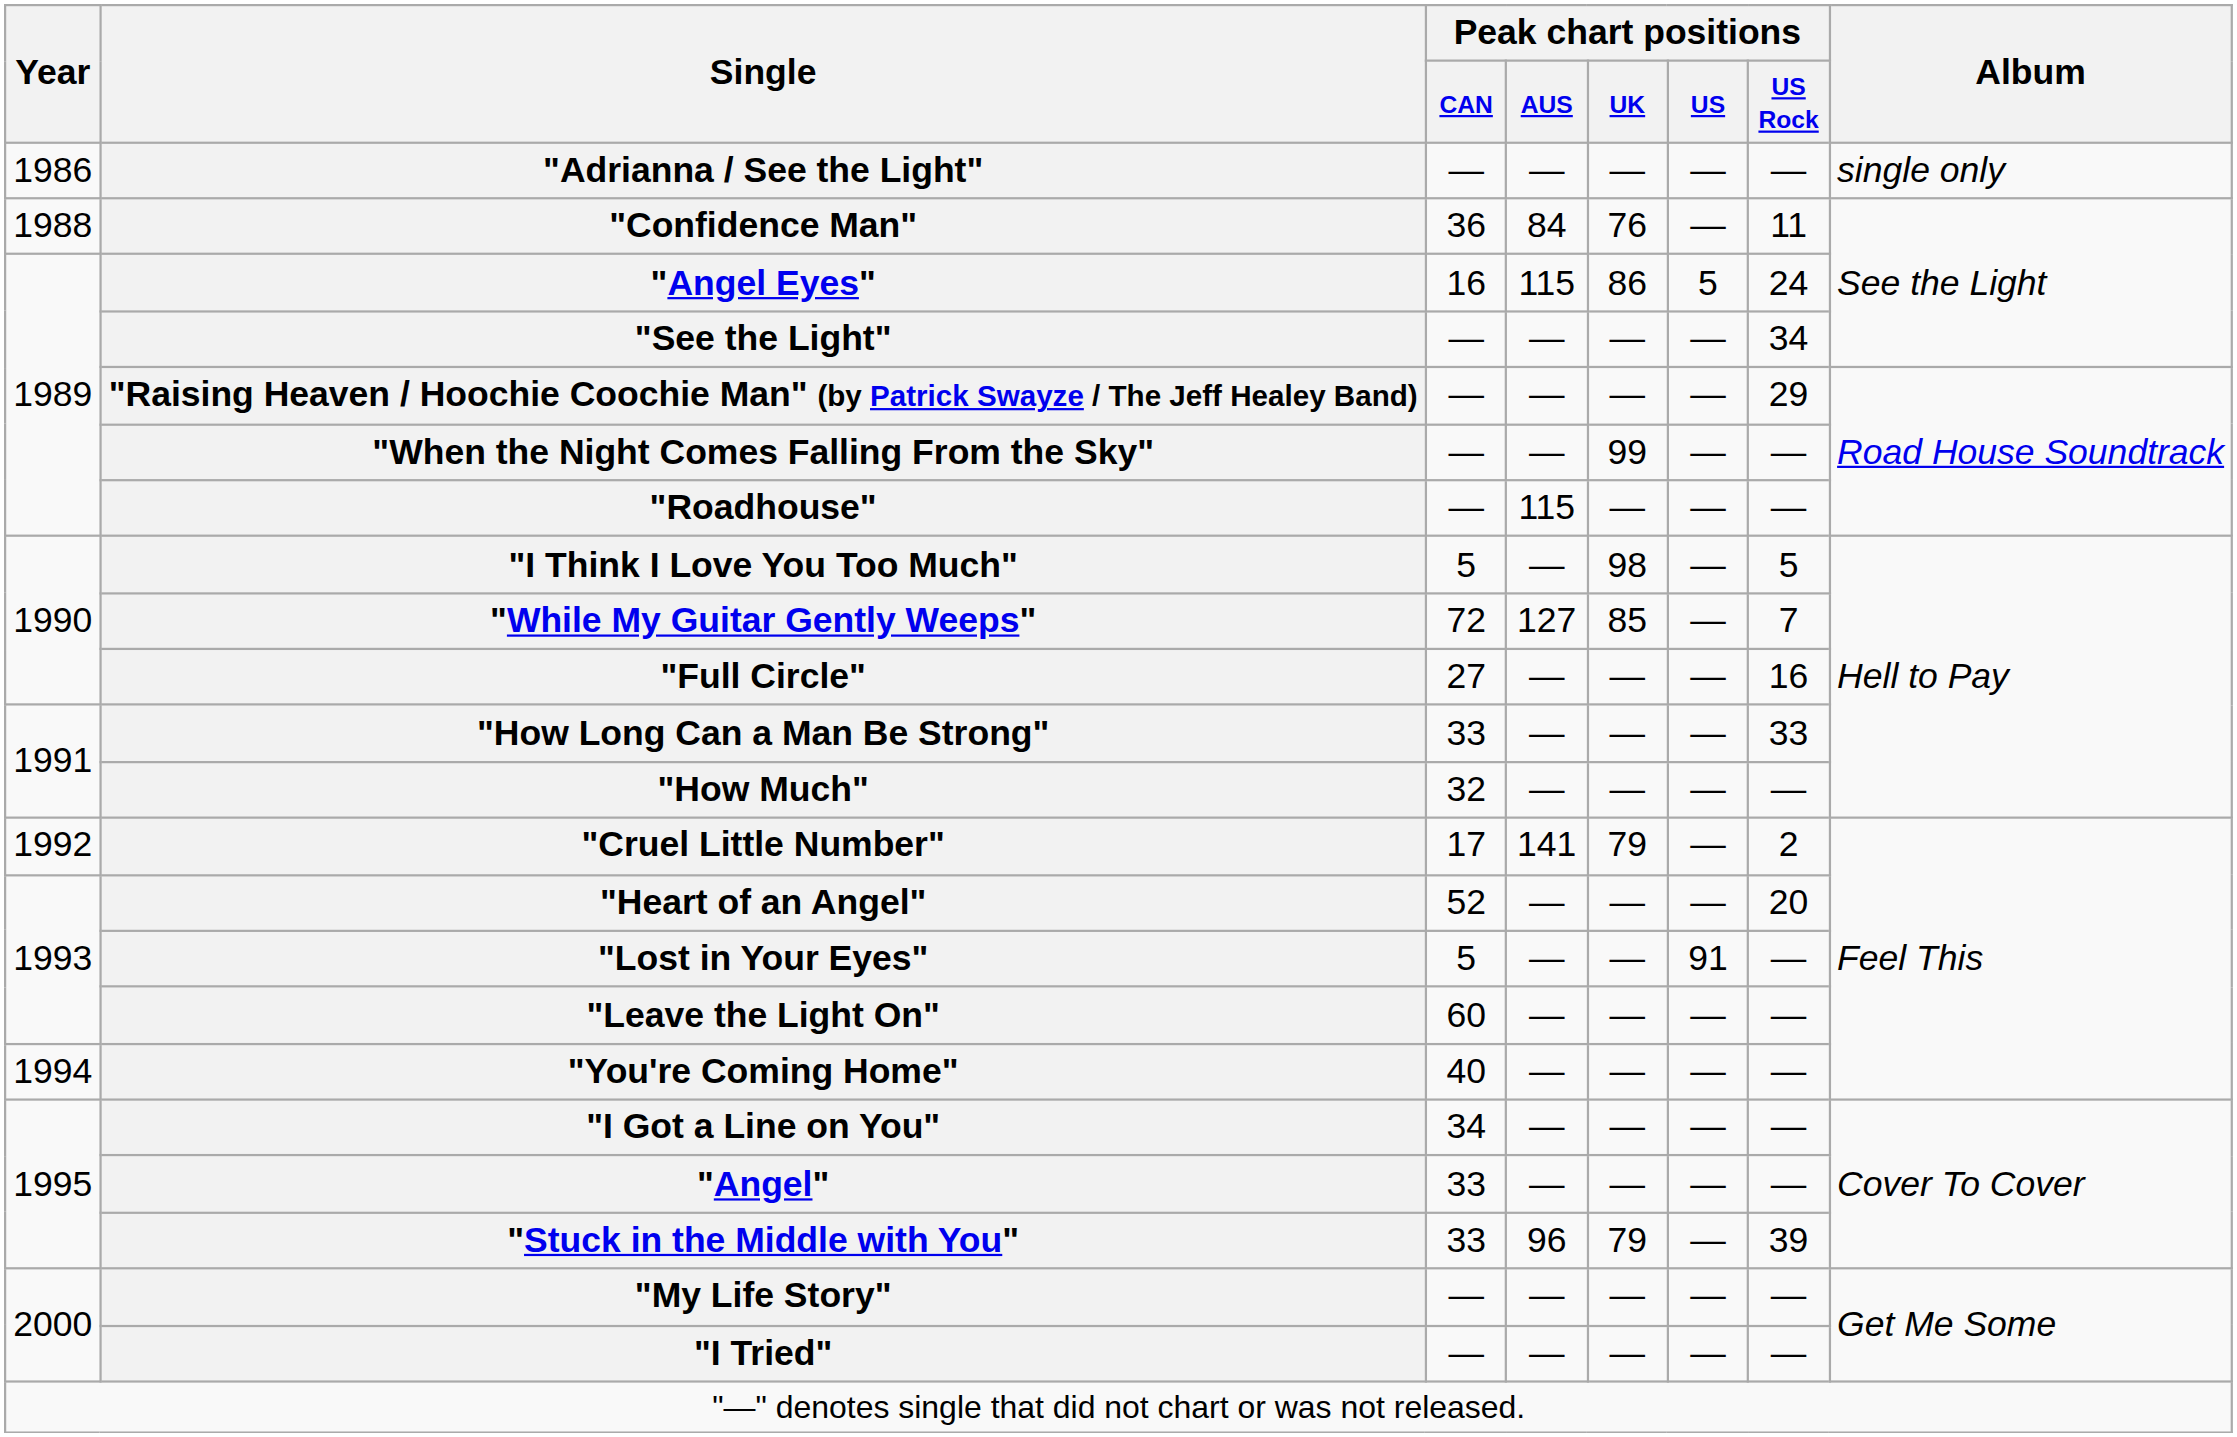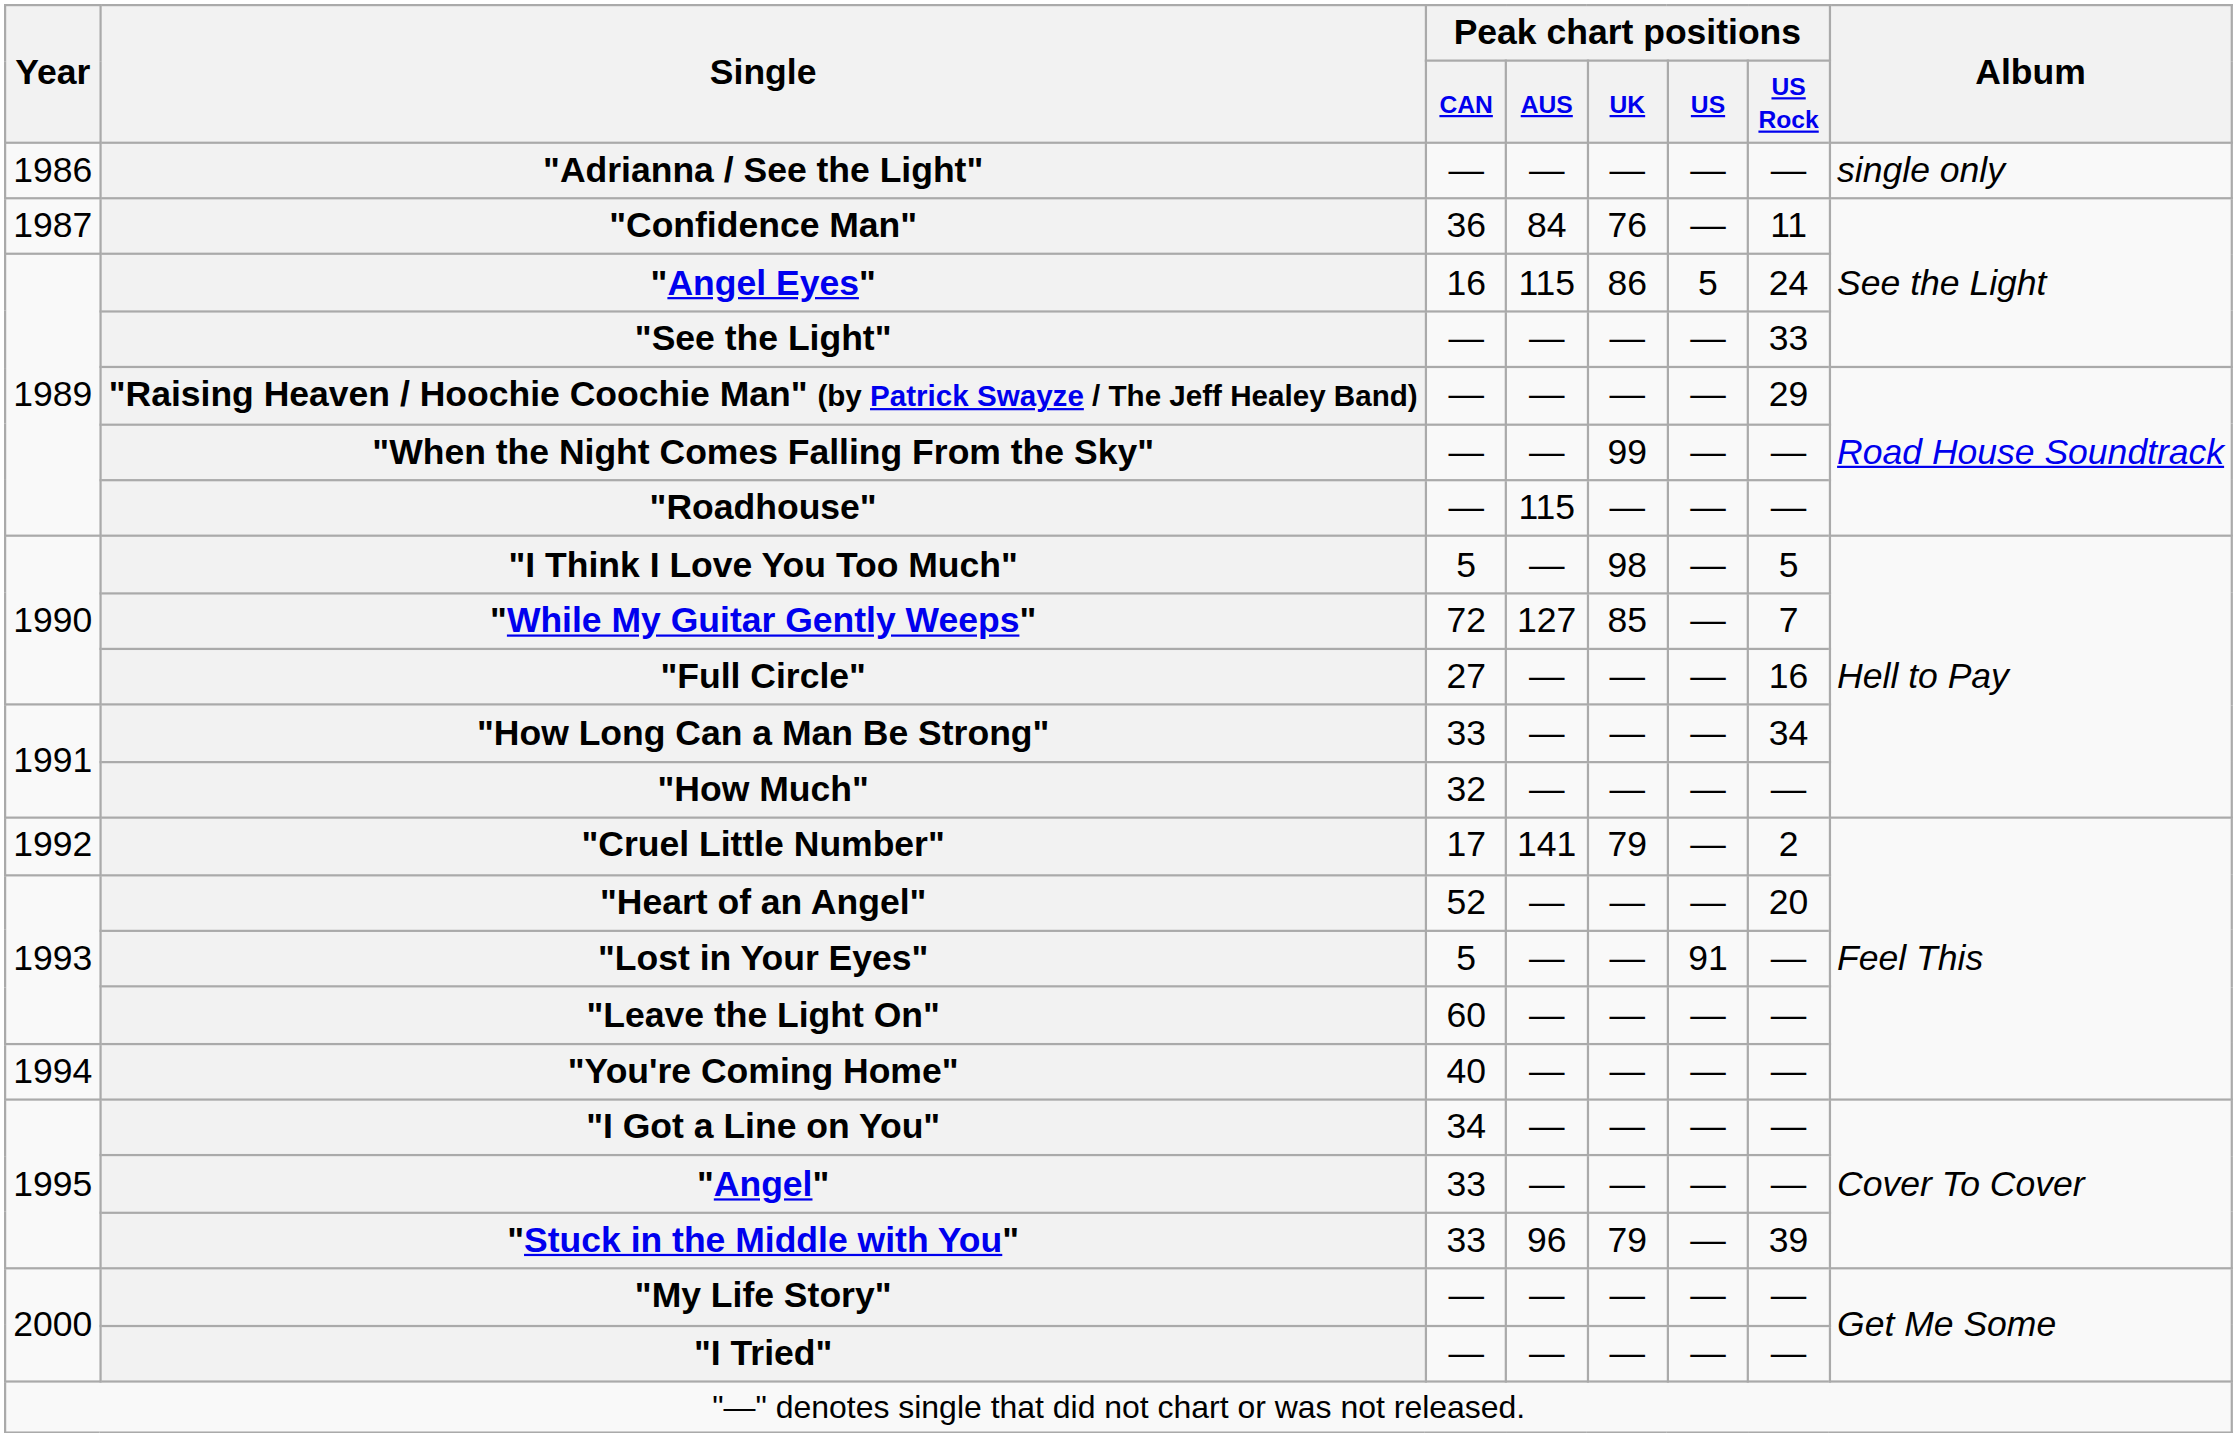 <table class="wikitable plainrowheaders" style="text-align:center;">
 <tr>
 <th rowspan="2">Year</th>
 <th rowspan="2">Single</th>
 <th colspan="5">Peak chart positions</th>
 <th rowspan="2">Album</th>
 </tr>
 <tr style="font-size:smaller">
 <th width="30"><small><a href='#'>CAN</a></small></th>
 <th width="30"><small><a href='#'>AUS</a></small><br></th>
 <th width="30"><small><a href='#'>UK</a></small><br></th>
 <th width="30"><small><a href='#'>US</a></small></th>
 <th width="30"><small><a href='#'>US Rock</a></small></th>
 </tr>
 <tr>
 <td rowspan="1">1986</td>
 <th scope="row">"Adrianna / See the Light"</th>
 <td style="text-align:center;">—</td>
 <td style="text-align:center;">—</td>
 <td style="text-align:center;">—</td>
 <td style="text-align:center;">—</td>
 <td style="text-align:center;">—</td>
 <td align="left" rowspan="1"><em>single only</em></td>
 </tr>
 <tr>
-<td rowspan="1">1988</td>
+<td rowspan="1">1987</td>
 <th scope="row">"Confidence Man"</th>
 <td style="text-align:center;">36 <br></td>
 <td style="text-align:center;">84</td>
 <td style="text-align:center;">76</td>
 <td style="text-align:center;">—</td>
 <td style="text-align:center;">11</td>
 <td align="left" rowspan="3"><em>See the Light</em></td>
 </tr>
 <tr>
 <td rowspan="5">1989</td>
 <th scope="row">"<a href='#'>Angel Eyes</a>"</th>
 <td style="text-align:center;">16</td>
 <td style="text-align:center;">115</td>
 <td style="text-align:center;">86</td>
 <td style="text-align:center;">5</td>
 <td style="text-align:center;">24</td>
 </tr>
 <tr>
 <th scope="row">"See the Light"</th>
 <td style="text-align:center;">—</td>
 <td style="text-align:center;">—</td>
 <td style="text-align:center;">—</td>
 <td style="text-align:center;">—</td>
-<td style="text-align:center;">34</td>
+<td style="text-align:center;">33</td>
 </tr>
 <tr>
 <th scope="row">"Raising Heaven / Hoochie Coochie Man" <small>(by <a href='#'>Patrick Swayze</a> / The Jeff Healey Band)</small></th>
 <td style="text-align:center;">—</td>
 <td style="text-align:center;">—</td>
 <td style="text-align:center;">—</td>
 <td style="text-align:center;">—</td>
 <td style="text-align:center;">29</td>
 <td align="left" rowspan="3"><em><a href='#'>Road House Soundtrack</a></em></td>
 </tr>
 <tr>
 <th scope="row">"When the Night Comes Falling From the Sky"</th>
 <td style="text-align:center;">—</td>
 <td style="text-align:center;">—</td>
 <td style="text-align:center;">99</td>
 <td style="text-align:center;">—</td>
 <td style="text-align:center;">—</td>
 </tr>
 <tr>
 <th scope="row">"Roadhouse"</th>
 <td style="text-align:center;">—</td>
 <td style="text-align:center;">115</td>
 <td style="text-align:center;">—</td>
 <td style="text-align:center;">—</td>
 <td style="text-align:center;">—</td>
 </tr>
 <tr>
 <td rowspan="3">1990</td>
 <th scope="row">"I Think I Love You Too Much"</th>
 <td style="text-align:center;">5</td>
 <td style="text-align:center;">—</td>
 <td style="text-align:center;">98</td>
 <td style="text-align:center;">—</td>
 <td style="text-align:center;">5</td>
 <td align="left" rowspan="5"><em>Hell to Pay</em></td>
 </tr>
 <tr>
 <th scope="row">"<a href='#'>While My Guitar Gently Weeps</a>"</th>
 <td style="text-align:center;">72</td>
 <td style="text-align:center;">127</td>
 <td style="text-align:center;">85</td>
 <td style="text-align:center;">—</td>
 <td style="text-align:center;">7</td>
 </tr>
 <tr>
 <th scope="row">"Full Circle"</th>
 <td style="text-align:center;">27</td>
 <td style="text-align:center;">—</td>
 <td style="text-align:center;">—</td>
 <td style="text-align:center;">—</td>
 <td style="text-align:center;">16</td>
 </tr>
 <tr>
 <td rowspan="2">1991</td>
 <th scope="row">"How Long Can a Man Be Strong"</th>
 <td style="text-align:center;">33</td>
 <td style="text-align:center;">—</td>
 <td style="text-align:center;">—</td>
 <td style="text-align:center;">—</td>
-<td style="text-align:center;">33</td>
+<td style="text-align:center;">34</td>
 </tr>
 <tr>
 <th scope="row">"How Much"</th>
 <td style="text-align:center;">32</td>
 <td style="text-align:center;">—</td>
 <td style="text-align:center;">—</td>
 <td style="text-align:center;">—</td>
 <td style="text-align:center;">—</td>
 </tr>
 <tr>
 <td>1992</td>
 <th scope="row">"Cruel Little Number"</th>
 <td style="text-align:center;">17</td>
 <td style="text-align:center;">141</td>
 <td style="text-align:center;">79</td>
 <td style="text-align:center;">—</td>
 <td style="text-align:center;">2</td>
 <td align="left" rowspan="5"><em>Feel This</em></td>
 </tr>
 <tr>
 <td rowspan="3">1993</td>
 <th scope="row">"Heart of an Angel"</th>
 <td style="text-align:center;">52</td>
 <td style="text-align:center;">—</td>
 <td style="text-align:center;">—</td>
 <td style="text-align:center;">—</td>
 <td style="text-align:center;">20</td>
 </tr>
 <tr>
 <th scope="row">"Lost in Your Eyes"</th>
 <td style="text-align:center;">5</td>
 <td style="text-align:center;">—</td>
 <td style="text-align:center;">—</td>
 <td style="text-align:center;">91</td>
 <td style="text-align:center;">—</td>
 </tr>
 <tr>
 <th scope="row">"Leave the Light On"</th>
 <td style="text-align:center;">60</td>
 <td style="text-align:center;">—</td>
 <td style="text-align:center;">—</td>
 <td style="text-align:center;">—</td>
 <td style="text-align:center;">—</td>
 </tr>
 <tr>
 <td>1994</td>
 <th scope="row">"You're Coming Home"</th>
 <td style="text-align:center;">40</td>
 <td style="text-align:center;">—</td>
 <td style="text-align:center;">—</td>
 <td style="text-align:center;">—</td>
 <td style="text-align:center;">—</td>
 </tr>
 <tr>
 <td rowspan="3">1995</td>
 <th scope="row">"I Got a Line on You"</th>
 <td style="text-align:center;">34</td>
 <td style="text-align:center;">—</td>
 <td style="text-align:center;">—</td>
 <td style="text-align:center;">—</td>
 <td style="text-align:center;">—</td>
 <td align="left" rowspan="3"><em>Cover To Cover</em></td>
 </tr>
 <tr>
 <th scope="row">"<a href='#'>Angel</a>"</th>
 <td style="text-align:center;">33</td>
 <td style="text-align:center;">—</td>
 <td style="text-align:center;">—</td>
 <td style="text-align:center;">—</td>
 <td style="text-align:center;">—</td>
 </tr>
 <tr>
 <th scope="row">"<a href='#'>Stuck in the Middle with You</a>"</th>
 <td style="text-align:center;">33</td>
 <td style="text-align:center;">96</td>
 <td style="text-align:center;">79</td>
 <td style="text-align:center;">—</td>
 <td style="text-align:center;">39</td>
 </tr>
 <tr>
 <td rowspan="2">2000</td>
 <th scope="row">"My Life Story"</th>
 <td style="text-align:center;">—</td>
 <td style="text-align:center;">—</td>
 <td style="text-align:center;">—</td>
 <td style="text-align:center;">—</td>
 <td style="text-align:center;">—</td>
 <td align="left" rowspan="2"><em>Get Me Some</em></td>
 </tr>
 <tr>
 <th scope="row">"I Tried"</th>
 <td style="text-align:center;">—</td>
 <td style="text-align:center;">—</td>
 <td style="text-align:center;">—</td>
 <td style="text-align:center;">—</td>
 <td style="text-align:center;">—</td>
 </tr>
 <tr>
 <td colspan="18" style="font-size:90%">"—" denotes single that did not chart or was not released.</td>
 </tr>
 </table>
